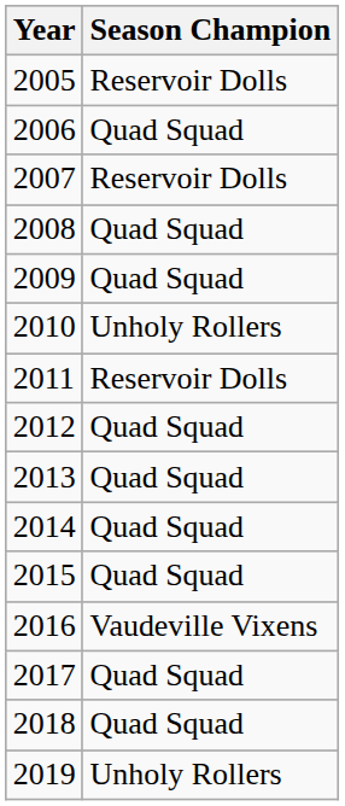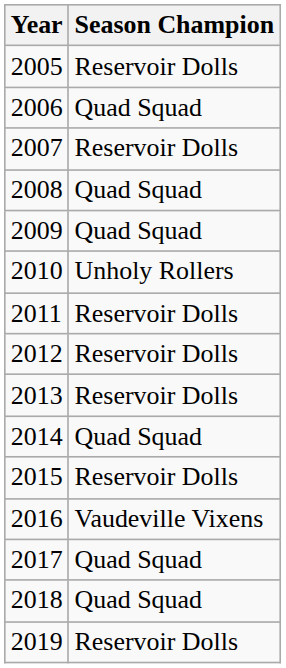 <table class="wikitable sortable">
 <tr>
 <th>Year</th>
 <th>Season Champion</th>
 </tr>
 <tr>
 <td>2005</td>
 <td>Reservoir Dolls</td>
 </tr>
 <tr>
 <td>2006</td>
 <td>Quad Squad</td>
 </tr>
 <tr>
 <td>2007</td>
 <td>Reservoir Dolls</td>
 </tr>
 <tr>
 <td>2008</td>
 <td>Quad Squad</td>
 </tr>
 <tr>
 <td>2009</td>
 <td>Quad Squad</td>
 </tr>
 <tr>
 <td>2010</td>
 <td>Unholy Rollers</td>
 </tr>
 <tr>
 <td>2011</td>
 <td>Reservoir Dolls</td>
 </tr>
 <tr>
 <td>2012</td>
-<td>Quad Squad</td>
+<td>Reservoir Dolls</td>
 </tr>
 <tr>
 <td>2013</td>
-<td>Quad Squad</td>
+<td>Reservoir Dolls</td>
 </tr>
 <tr>
 <td>2014</td>
 <td>Quad Squad</td>
 </tr>
 <tr>
 <td>2015</td>
-<td>Quad Squad</td>
+<td>Reservoir Dolls</td>
 </tr>
 <tr>
 <td>2016</td>
 <td>Vaudeville Vixens</td>
 </tr>
 <tr>
 <td>2017</td>
 <td>Quad Squad</td>
 </tr>
 <tr>
 <td>2018</td>
 <td>Quad Squad</td>
 </tr>
 <tr>
 <td>2019</td>
-<td>Unholy Rollers</td>
+<td>Reservoir Dolls</td>
 </tr>
 </table>
